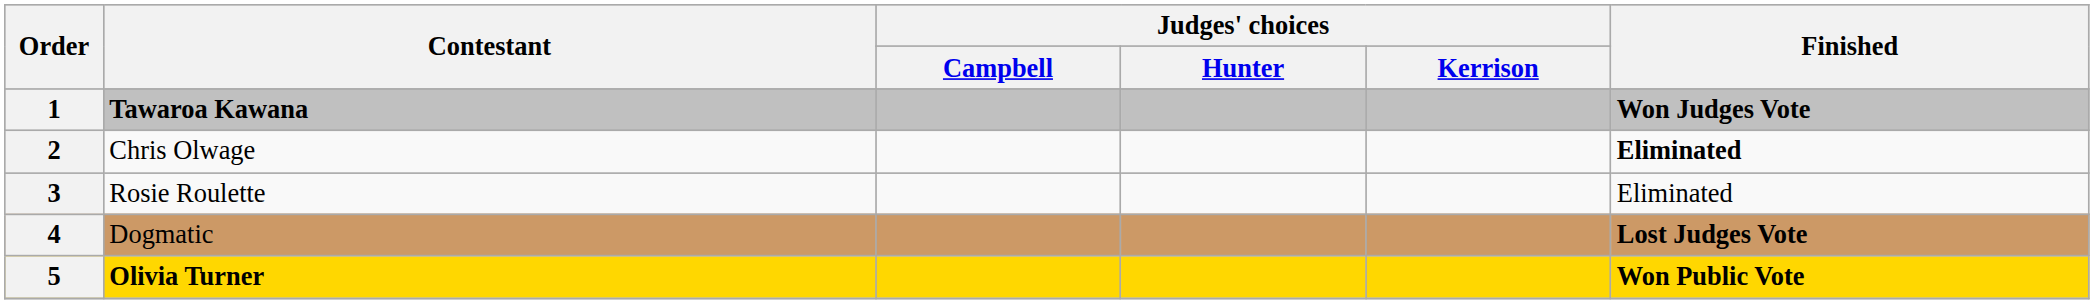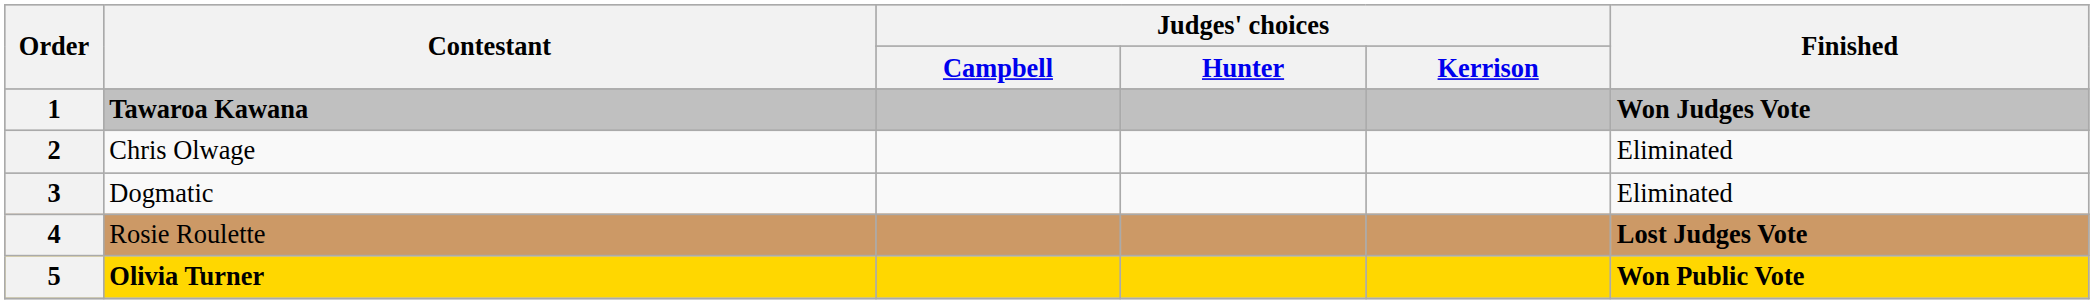 <table class="wikitable" width="100%">
 <tr>
 <th rowspan=2 width="1%">Order</th>
 <th rowspan=2 width="21%">Contestant</th>
 <th colspan=3 width="20%">Judges' choices</th>
 <th rowspan=2 width="13%">Finished</th>
 </tr>
 <tr>
 <th width="70"><a href='#'>Campbell</a></th>
 <th width="70"><a href='#'>Hunter</a></th>
 <th width="70"><a href='#'>Kerrison</a></th>
 </tr>
 <tr style="background:silver;">
 <th>1</th>
 <td><strong>Tawaroa Kawana</strong></td>
 <td style="text-align: center;"></td>
 <td></td>
 <td></td>
 <td><strong>Won Judges Vote</strong></td>
 </tr>
 <tr>
 <th>2</th>
 <td>Chris Olwage</td>
 <td></td>
 <td></td>
 <td></td>
-<td><strong>Eliminated</strong></td>
+<td>Eliminated</td>
 </tr>
 <tr>
 <th>3</th>
-<td>Rosie Roulette</td>
+<td>Dogmatic</td>
 <td></td>
 <td></td>
 <td></td>
 <td>Eliminated</td>
 </tr>
 <tr style="background:#c96;">
 <th>4</th>
-<td>Dogmatic</td>
+<td>Rosie Roulette</td>
 <td></td>
 <td style="text-align: center;"></td>
 <td></td>
 <td><strong>Lost Judges Vote</strong></td>
 </tr>
 <tr style="background:gold;">
 <th>5</th>
 <td><strong>Olivia Turner</strong></td>
 <td></td>
 <td></td>
 <td></td>
 <td><strong>Won Public Vote</strong></td>
 </tr>
 <tr>
 </tr>
 </table>
